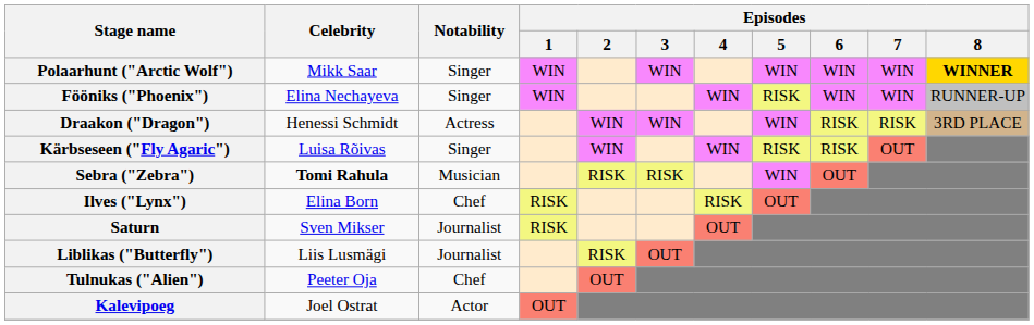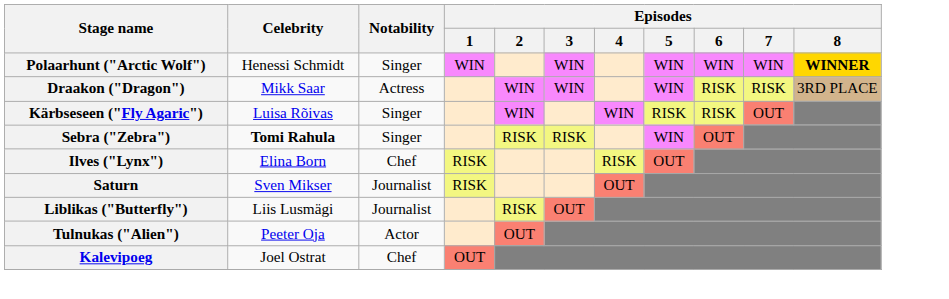 <table class="wikitable" style="text-align:center; ">
 <tr>
 <th rowspan="2">Stage name</th>
 <th rowspan="2">Celebrity</th>
 <th rowspan="2">Notability</th>
 <th colspan="8">Episodes</th>
 </tr>
 <tr>
 <th rowspan="1">1</th>
 <th rowspan="1">2</th>
 <th rowspan="1">3</th>
 <th rowspan="1">4</th>
 <th rowspan="1">5</th>
 <th rowspan="1">6</th>
 <th rowspan="1">7</th>
 <th rowspan="1">8</th>
 </tr>
 <tr>
 <th>Polaarhunt ("Arctic Wolf")</th>
-<td><a href='#'>Mikk Saar</a></td>
+<td>Henessi Schmidt</td>
 <td>Singer</td>
 <td bgcolor=#F888FD>WIN</td>
 <td bgcolor="#FFEBCD"></td>
 <td bgcolor=#F888FD>WIN</td>
 <td bgcolor="#FFEBCD"></td>
 <td bgcolor=#F888FD>WIN</td>
 <td bgcolor=#F888FD>WIN</td>
 <td bgcolor=#F888FD>WIN</td>
 <td bgcolor=gold><strong>WINNER</strong></td>
 </tr>
 <tr>
-<th>Fööniks ("Phoenix")</th>
-<td><a href='#'>Elina Nechayeva</a></td>
-<td>Singer</td>
-<td bgcolor=#F888FD>WIN</td>
-<td bgcolor="#FFEBCD"></td>
-<td bgcolor="#FFEBCD"></td>
-<td bgcolor=#F888FD>WIN</td>
-<td bgcolor="#F3F781">RISK</td>
-<td bgcolor=#F888FD>WIN</td>
-<td bgcolor=#F888FD>WIN</td>
-<td bgcolor=silver>RUNNER-UP</td>
-</tr>
-<tr>
 <th>Draakon ("Dragon")</th>
-<td>Henessi Schmidt</td>
+<td><a href='#'>Mikk Saar</a></td>
 <td>Actress</td>
 <td bgcolor="#FFEBCD"></td>
 <td bgcolor=#F888FD>WIN</td>
 <td bgcolor=#F888FD>WIN</td>
 <td bgcolor="#FFEBCD"></td>
 <td bgcolor=#F888FD>WIN</td>
 <td bgcolor="#F3F781">RISK</td>
 <td bgcolor="#F3F781">RISK</td>
 <td style="width:10%; background:tan;">3RD PLACE</td>
 </tr>
 <tr>
 <th>Kärbseseen ("<a href='#'>Fly Agaric</a>")</th>
 <td><a href='#'>Luisa Rõivas</a></td>
 <td>Singer</td>
 <td bgcolor="#FFEBCD"></td>
 <td bgcolor=#F888FD>WIN</td>
 <td bgcolor="#FFEBCD"></td>
 <td bgcolor=#F888FD>WIN</td>
 <td bgcolor="#F3F781">RISK</td>
 <td bgcolor="#F3F781">RISK</td>
 <td bgcolor=salmon>OUT</td>
 <td colspan="1" bgcolor=grey></td>
 </tr>
 <tr>
 <th>Sebra ("Zebra")</th>
 <td><strong>Tomi Rahula</strong></td>
-<td>Musician</td>
+<td>Singer</td>
 <td bgcolor="#FFEBCD"></td>
 <td bgcolor="#F3F781">RISK</td>
 <td bgcolor="#F3F781">RISK</td>
 <td bgcolor="#FFEBCD"></td>
 <td bgcolor=#F888FD>WIN</td>
 <td bgcolor=salmon>OUT</td>
 <td colspan="2" bgcolor=grey></td>
 </tr>
 <tr>
 <th>Ilves ("Lynx")</th>
 <td><a href='#'>Elina Born</a></td>
 <td>Chef</td>
 <td bgcolor="#F3F781">RISK</td>
 <td bgcolor="#FFEBCD"></td>
 <td bgcolor="#FFEBCD"></td>
 <td bgcolor="#F3F781">RISK</td>
 <td bgcolor=salmon>OUT</td>
 <td colspan="3" bgcolor=grey></td>
 </tr>
 <tr>
 <th>Saturn</th>
 <td><a href='#'>Sven Mikser</a></td>
 <td>Journalist</td>
 <td bgcolor="#F3F781">RISK</td>
 <td bgcolor="#FFEBCD"></td>
 <td bgcolor="#FFEBCD"></td>
 <td bgcolor=salmon>OUT</td>
 <td colspan="4" bgcolor=grey></td>
 </tr>
 <tr>
 <th>Liblikas ("Butterfly")</th>
 <td>Liis Lusmägi</td>
 <td>Journalist</td>
 <td bgcolor="#FFEBCD"></td>
 <td bgcolor="#F3F781">RISK</td>
 <td bgcolor=salmon>OUT</td>
 <td colspan="5" bgcolor=grey></td>
 </tr>
 <tr>
 <th>Tulnukas ("Alien")</th>
 <td><a href='#'>Peeter Oja</a></td>
-<td>Chef</td>
+<td>Actor</td>
 <td bgcolor="#FFEBCD"></td>
 <td bgcolor=salmon>OUT</td>
 <td colspan="6" bgcolor=grey></td>
 </tr>
 <tr>
 <th><a href='#'>Kalevipoeg</a></th>
 <td>Joel Ostrat</td>
-<td>Actor</td>
+<td>Chef</td>
 <td bgcolor=salmon>OUT</td>
 <td colspan="7" bgcolor=grey></td>
 </tr>
 <tr>
 </tr>
 </table>
